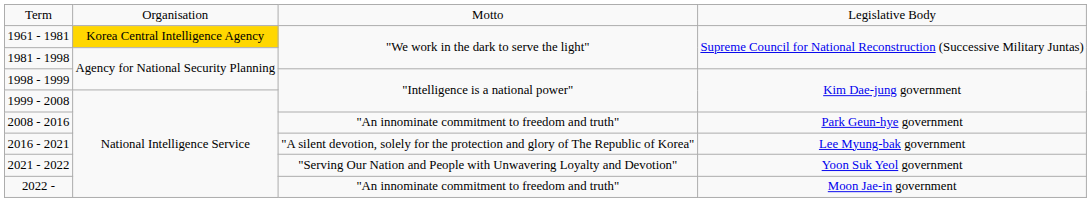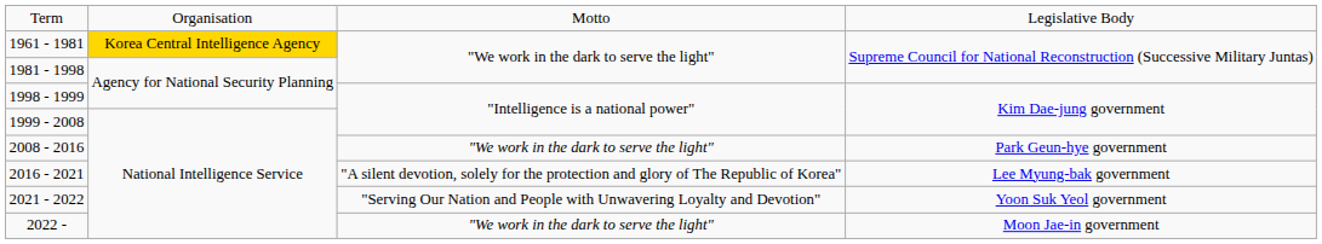 <table class="wikitable" style="font-size:10pt; text-align: center;">
 <tr>
 <td>Term</td>
 <td>Organisation</td>
 <td>Motto</td>
 <td>Legislative Body</td>
 </tr>
 <tr>
 <td>1961 - 1981</td>
 <td style="background: gold;">Korea Central Intelligence Agency</td>
 <td rowspan=2>"We work in the dark to serve the light"</td>
 <td rowspan=2><a href='#'>Supreme Council for National Reconstruction</a> (Successive Military Juntas)</td>
 </tr>
 <tr>
 <td>1981 - 1998</td>
 <td rowspan=2>Agency for National Security Planning</td>
 </tr>
 <tr>
 <td>1998 - 1999</td>
 <td rowspan=2>"Intelligence is a national power"</td>
 <td rowspan=2><a href='#'>Kim Dae-jung</a> government</td>
 </tr>
 <tr>
 <td>1999 - 2008</td>
 <td rowspan=5>National Intelligence Service</td>
 </tr>
 <tr>
 <td>2008 - 2016</td>
-<td>"An innominate commitment to freedom and truth"</td>
+<td><em>"We work in the dark to serve the light"</em></td>
 <td><a href='#'>Park Geun-hye</a> government</td>
 </tr>
 <tr>
 <td>2016 - 2021</td>
 <td>"A silent devotion, solely for the protection and glory of The Republic of Korea"</td>
 <td><a href='#'>Lee Myung-bak</a> government</td>
 </tr>
 <tr>
 <td>2021 - 2022</td>
 <td>"Serving Our Nation and People with Unwavering Loyalty and Devotion"</td>
 <td><a href='#'>Yoon Suk Yeol</a> government</td>
 </tr>
 <tr>
 <td>2022 -</td>
-<td>"An innominate commitment to freedom and truth"</td>
+<td><em>"We work in the dark to serve the light"</em></td>
 <td><a href='#'>Moon Jae-in</a> government</td>
 </tr>
 </table>
